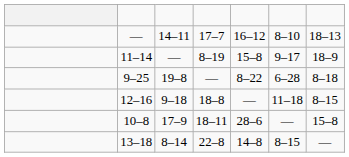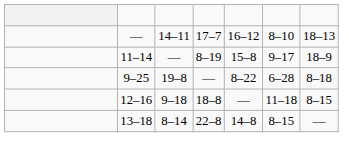 <table class="wikitable" style="text-align:center; font-size:90%;">
 <tr>
 <th width=120> </th>
 <td><strong></strong></td>
 <td><strong></strong></td>
 <td><strong></strong></td>
 <td><strong></strong></td>
 <td><strong></strong></td>
 <td><strong></strong></td>
 </tr>
 <tr>
 <td style="text-align:left;"></td>
 <td>—</td>
 <td>14–11</td>
 <td>17–7</td>
 <td>16–12</td>
 <td>8–10</td>
 <td>18–13</td>
 </tr>
 <tr>
 <td style="text-align:left;"></td>
 <td>11–14</td>
 <td>—</td>
 <td>8–19</td>
 <td>15–8</td>
 <td>9–17</td>
 <td>18–9</td>
 </tr>
 <tr>
 <td style="text-align:left;"></td>
 <td>9–25</td>
 <td>19–8</td>
 <td>—</td>
 <td>8–22</td>
 <td>6–28</td>
 <td>8–18</td>
 </tr>
 <tr>
 <td style="text-align:left;"></td>
 <td>12–16</td>
 <td>9–18</td>
 <td>18–8</td>
 <td>—</td>
 <td>11–18</td>
 <td>8–15</td>
 </tr>
 <tr>
 <td style="text-align:left;"></td>
-<td>10–8</td>
-<td>17–9</td>
-<td>18–11</td>
-<td>28–6</td>
-<td>—</td>
-<td>15–8</td>
-</tr>
-<tr>
-<td style="text-align:left;"></td>
 <td>13–18</td>
 <td>8–14</td>
 <td>22–8</td>
 <td>14–8</td>
 <td>8–15</td>
 <td>—</td>
 </tr>
 </table>
